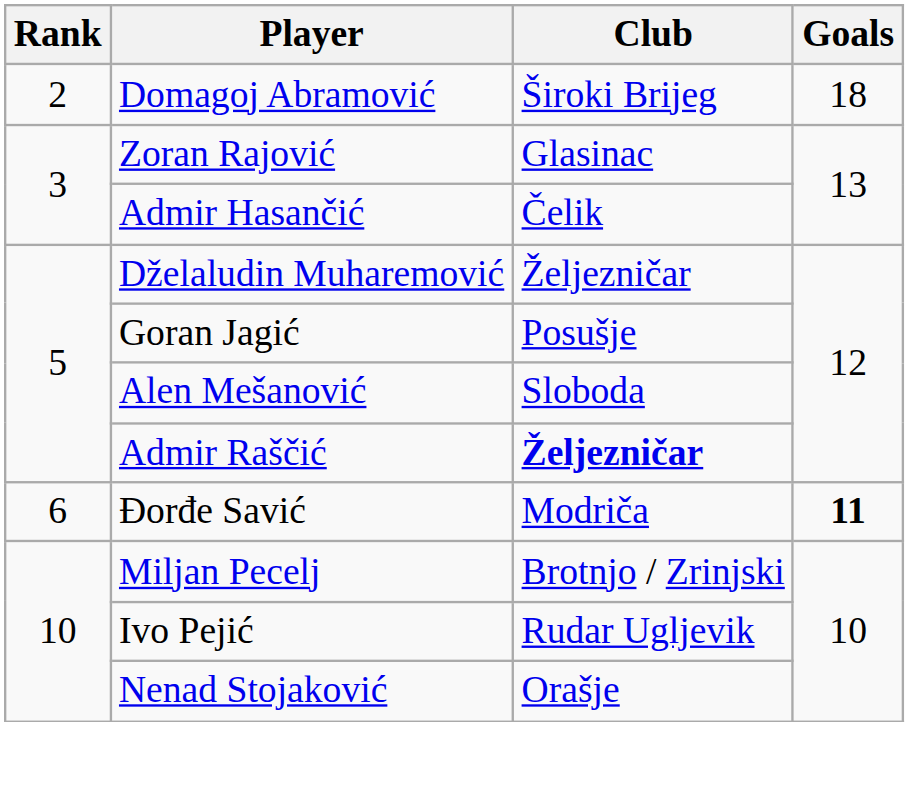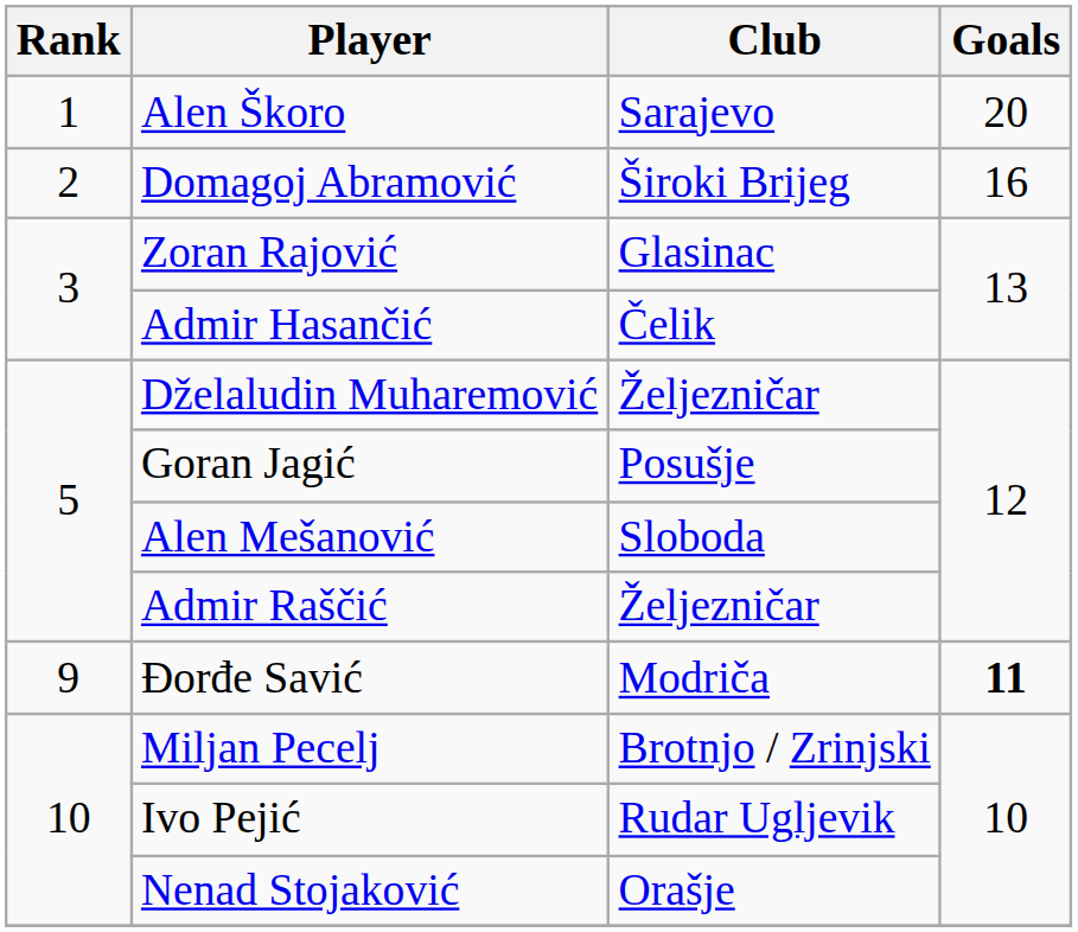 <table class="wikitable" style="text-align:center">
 <tr>
 <th>Rank</th>
 <th>Player</th>
 <th>Club</th>
 <th>Goals</th>
 </tr>
 <tr>
+<td>1</td>
+<td align="left"> <a href='#'>Alen Škoro</a></td>
+<td align="left"><a href='#'>Sarajevo</a></td>
+<td>20</td>
+</tr>
+<tr>
 <td>2</td>
 <td align="left"> <a href='#'>Domagoj Abramović</a></td>
 <td align="left"><a href='#'>Široki Brijeg</a></td>
-<td>18</td>
+<td>16</td>
 </tr>
 <tr>
 <td rowspan="2">3</td>
 <td align="left"> <a href='#'>Zoran Rajović</a></td>
 <td align="left"><a href='#'>Glasinac</a></td>
 <td rowspan="2">13</td>
 </tr>
 <tr>
 <td align="left"> <a href='#'>Admir Hasančić</a></td>
 <td align="left"><a href='#'>Čelik</a></td>
 </tr>
 <tr>
 <td rowspan="4">5</td>
 <td align="left"> <a href='#'>Dželaludin Muharemović</a></td>
 <td align="left"><a href='#'>Željezničar</a></td>
 <td rowspan="4">12</td>
 </tr>
 <tr>
 <td align="left"> Goran Jagić</td>
 <td align="left"><a href='#'>Posušje</a></td>
 </tr>
 <tr>
 <td align="left"> <a href='#'>Alen Mešanović</a></td>
 <td align="left"><a href='#'>Sloboda</a></td>
 </tr>
 <tr>
 <td align="left"> <a href='#'>Admir Raščić</a></td>
-<td align="left"><strong><a href='#'>Željezničar</a></strong></td>
+<td align="left"><a href='#'>Željezničar</a></td>
 </tr>
 <tr>
-<td>6</td>
+<td>9</td>
 <td align="left"> Đorđe Savić</td>
 <td align="left"><a href='#'>Modriča</a></td>
 <td><strong>11</strong></td>
 </tr>
 <tr>
 <td rowspan="3">10</td>
 <td align="left"> <a href='#'>Miljan Pecelj</a></td>
 <td align="left"><a href='#'>Brotnjo</a> / <a href='#'>Zrinjski</a></td>
 <td rowspan="3">10</td>
 </tr>
 <tr>
 <td align="left"> Ivo Pejić</td>
 <td align="left"><a href='#'>Rudar Ugljevik</a></td>
 </tr>
 <tr>
 <td align="left"> <a href='#'>Nenad Stojaković</a></td>
 <td align="left"><a href='#'>Orašje</a></td>
 </tr>
 <tr>
 </tr>
 </table>
